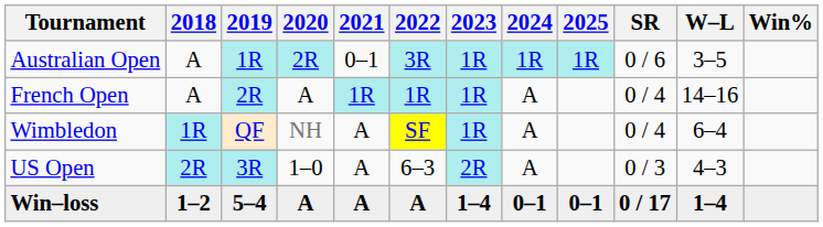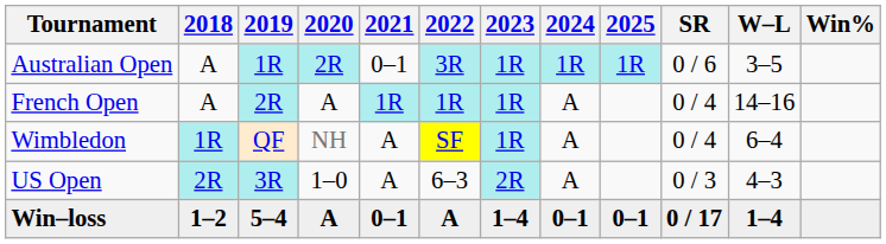 <table class="wikitable" style="text-align:center;">
 <tr>
 <th>Tournament</th>
 <th><a href='#'>2018</a></th>
 <th><a href='#'>2019</a></th>
 <th><a href='#'>2020</a></th>
 <th><a href='#'>2021</a></th>
 <th><a href='#'>2022</a></th>
 <th><a href='#'>2023</a></th>
 <th><a href='#'>2024</a></th>
 <th><a href='#'>2025</a></th>
 <th>SR</th>
 <th>W–L</th>
 <th>Win%</th>
 </tr>
 <tr>
 <td style=text-align:left><a href='#'>Australian Open</a></td>
 <td>A</td>
 <td style=background:#afeeee><a href='#'>1R</a></td>
 <td style=background:#afeeee><a href='#'>2R</a></td>
 <td>0–1</td>
 <td style=background:#afeeee><a href='#'>3R</a></td>
 <td style=background:#afeeee><a href='#'>1R</a></td>
 <td style=background:#afeeee><a href='#'>1R</a></td>
 <td style=background:#afeeee><a href='#'>1R</a></td>
 <td>0 / 6</td>
 <td>3–5</td>
 <td></td>
 </tr>
 <tr>
 <td style=text-align:left><a href='#'>French Open</a></td>
 <td>A</td>
 <td style=background:#afeeee><a href='#'>2R</a></td>
 <td>A</td>
 <td style=background:#afeeee><a href='#'>1R</a></td>
 <td style=background:#afeeee><a href='#'>1R</a></td>
 <td style=background:#afeeee><a href='#'>1R</a></td>
 <td>A</td>
 <td></td>
 <td>0 / 4</td>
 <td>14–16</td>
 <td></td>
 </tr>
 <tr>
 <td style=text-align:left><a href='#'>Wimbledon</a></td>
 <td style=background:#afeeee><a href='#'>1R</a></td>
 <td style=background:#ffebcd><a href='#'>QF</a></td>
 <td style=color:#767676>NH</td>
 <td>A</td>
 <td style=background:yellow><a href='#'>SF</a></td>
 <td style=background:#afeeee><a href='#'>1R</a></td>
 <td>A</td>
 <td></td>
 <td>0 / 4</td>
 <td>6–4</td>
 <td></td>
 </tr>
 <tr>
 <td style=text-align:left><a href='#'>US Open</a></td>
 <td style=background:#afeeee><a href='#'>2R</a></td>
 <td style=background:#afeeee><a href='#'>3R</a></td>
 <td>1–0</td>
 <td>A</td>
 <td>6–3</td>
 <td style=background:#afeeee><a href='#'>2R</a></td>
 <td>A</td>
 <td></td>
 <td>0 / 3</td>
 <td>4–3</td>
 <td></td>
 </tr>
 <tr style="font-weight:bold;background:#efefef">
 <td style="text-align:left">Win–loss</td>
 <td>1–2</td>
 <td>5–4</td>
 <td>A</td>
-<td>A</td>
+<td>0–1</td>
 <td>A</td>
 <td>1–4</td>
 <td>0–1</td>
 <td>0–1</td>
 <td>0 / 17</td>
 <td>1–4</td>
 <td></td>
 </tr>
 </table>
